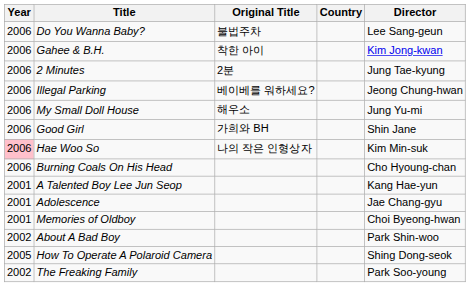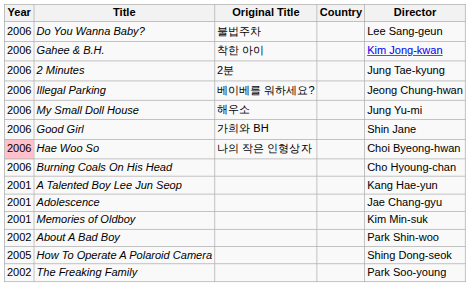 <table class="wikitable">
 <tr>
 <th>Year</th>
 <th>Title</th>
 <th>Original Title</th>
 <th>Country</th>
 <th>Director</th>
 </tr>
 <tr>
 <td>2006</td>
 <td><em>Do You Wanna Baby?</em></td>
 <td>불법주차</td>
 <td></td>
 <td>Lee Sang-geun</td>
 </tr>
 <tr>
 <td>2006</td>
 <td><em>Gahee & B.H.</em></td>
 <td>착한 아이</td>
 <td></td>
 <td><a href='#'>Kim Jong-kwan</a></td>
 </tr>
 <tr>
 <td>2006</td>
 <td><em>2 Minutes</em></td>
 <td>2분</td>
 <td></td>
 <td>Jung Tae-kyung</td>
 </tr>
 <tr>
 <td>2006</td>
 <td><em>Illegal Parking</em></td>
 <td>베이베를 워하세요?</td>
 <td></td>
 <td>Jeong Chung-hwan</td>
 </tr>
 <tr>
 <td>2006</td>
 <td><em>My Small Doll House</em></td>
 <td>해우소</td>
 <td></td>
 <td>Jung Yu-mi</td>
 </tr>
 <tr>
 <td>2006</td>
 <td><em>Good Girl</em></td>
 <td>가희와 BH</td>
 <td></td>
 <td>Shin Jane</td>
 </tr>
 <tr>
 <td style="background: pink;">2006</td>
 <td><em>Hae Woo So</em></td>
 <td>나의 작은 인형상자</td>
 <td></td>
-<td>Kim Min-suk</td>
+<td>Choi Byeong-hwan</td>
 </tr>
 <tr>
 <td>2006</td>
 <td><em>Burning Coals On His Head</em></td>
 <td></td>
 <td></td>
 <td>Cho Hyoung-chan</td>
 </tr>
 <tr>
 <td>2001</td>
 <td><em>A Talented Boy Lee Jun Seop</em></td>
 <td></td>
 <td></td>
 <td>Kang Hae-yun</td>
 </tr>
 <tr>
 <td>2001</td>
 <td><em>Adolescence</em></td>
 <td></td>
 <td></td>
 <td>Jae Chang-gyu</td>
 </tr>
 <tr>
 <td>2001</td>
 <td><em>Memories of Oldboy</em></td>
 <td></td>
 <td></td>
-<td>Choi Byeong-hwan</td>
+<td>Kim Min-suk</td>
 </tr>
 <tr>
 <td>2002</td>
 <td><em>About A Bad Boy</em></td>
 <td></td>
 <td></td>
 <td>Park Shin-woo</td>
 </tr>
 <tr>
 <td>2005</td>
 <td><em>How To Operate A Polaroid Camera</em></td>
 <td></td>
 <td></td>
 <td>Shing Dong-seok</td>
 </tr>
 <tr>
 <td>2002</td>
 <td><em>The Freaking Family</em></td>
 <td></td>
 <td></td>
 <td>Park Soo-young</td>
 </tr>
 </table>
